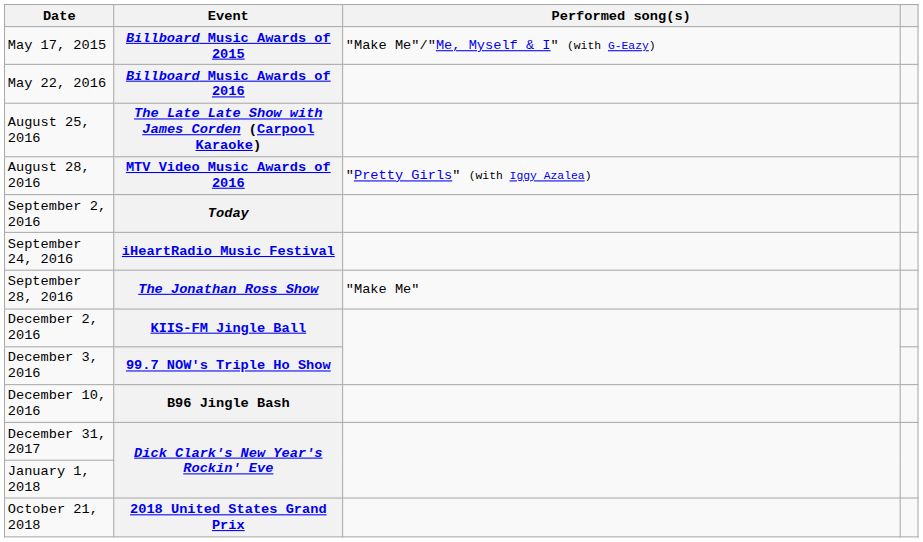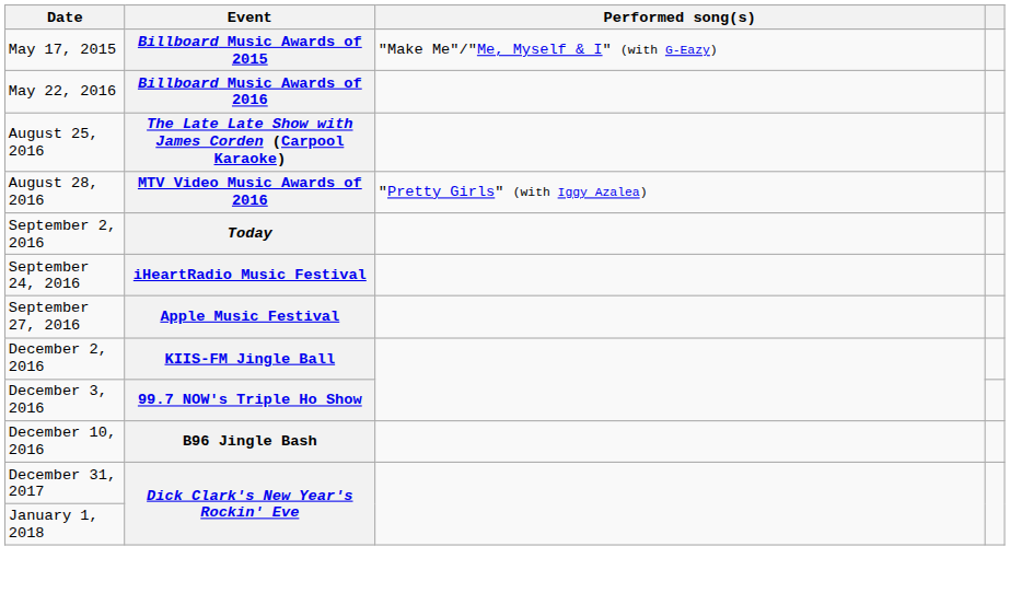 <table class="wikitable sortable plainrowheaders">
 <tr>
 <th style="width:12%;">Date</th>
 <th style="width:25%;">Event</th>
 <th>Performed song(s)</th>
 <th style="width:2%;"></th>
 </tr>
 <tr>
 <td>May 17, 2015</td>
 <th scope="row"><a href='#'><em>Billboard</em> Music Awards of 2015</a></th>
 <td>"Make Me"/"<a href='#'>Me, Myself & I</a>" <small>(with <a href='#'>G-Eazy</a>)</small></td>
 <td style="text-align:center;"></td>
 </tr>
 <tr>
 <td>May 22, 2016</td>
 <th scope="row"><a href='#'><em>Billboard</em> Music Awards of 2016</a></th>
 <td></td>
 <td style="text-align:center;"></td>
 </tr>
 <tr>
 <td>August 25, 2016</td>
 <th scope="row"><em><a href='#'>The Late Late Show with James Corden</a></em> (<a href='#'>Carpool Karaoke</a>)</th>
 <td></td>
 <td style="text-align:center;"></td>
 </tr>
 <tr>
 <td>August 28, 2016</td>
 <th scope="row"><a href='#'>MTV Video Music Awards of 2016</a></th>
 <td>"<a href='#'>Pretty Girls</a>" <small>(with <a href='#'>Iggy Azalea</a>)</small></td>
 <td style="text-align:center;"></td>
 </tr>
 <tr>
 <td>September 2, 2016</td>
 <th scope="row"><em>Today</em></th>
 <td></td>
 <td style="text-align:center;"></td>
 </tr>
 <tr>
 <td>September 24, 2016</td>
 <th scope="row"><a href='#'>iHeartRadio Music Festival</a></th>
 <td></td>
 <td style="text-align:center;"></td>
 </tr>
 <tr>
-<td>September 28, 2016</td>
-<th scope="row"><em><a href='#'>The Jonathan Ross Show</a></em></th>
-<td>"Make Me"</td>
-<td style="text-align:center;"></td>
+<td>September 27, 2016</td>
+<th scope="row"><a href='#'>Apple Music Festival</a></th>
+<td></td>
+<td></td>
 </tr>
 <tr>
 <td>December 2, 2016</td>
 <th scope="row"><a href='#'>KIIS-FM Jingle Ball</a></th>
 <td rowspan="2"></td>
 <td style="text-align:center;"></td>
 </tr>
 <tr>
 <td>December 3, 2016</td>
 <th scope="row"><a href='#'>99.7 NOW's Triple Ho Show</a></th>
 <td style="text-align:center;"></td>
 </tr>
 <tr>
 <td>December 10, 2016</td>
 <th scope="row">B96 Jingle Bash</th>
 <td></td>
 <td style="text-align:center;"></td>
 </tr>
 <tr>
 <td>December 31, 2017</td>
 <th rowspan="2" scope="row"><em><a href='#'>Dick Clark's New Year's Rockin' Eve</a></em></th>
 <td rowspan="2"></td>
 <td rowspan="2" style="text-align:center;"></td>
 </tr>
 <tr>
 <td>January 1, 2018</td>
 </tr>
-<tr>
-<td>October 21, 2018</td>
-<th scope="row" scope="row"><a href='#'>2018 United States Grand Prix</a></th>
-<td></td>
-<td style="text-align:center;"></td>
-</tr>
 </table>
